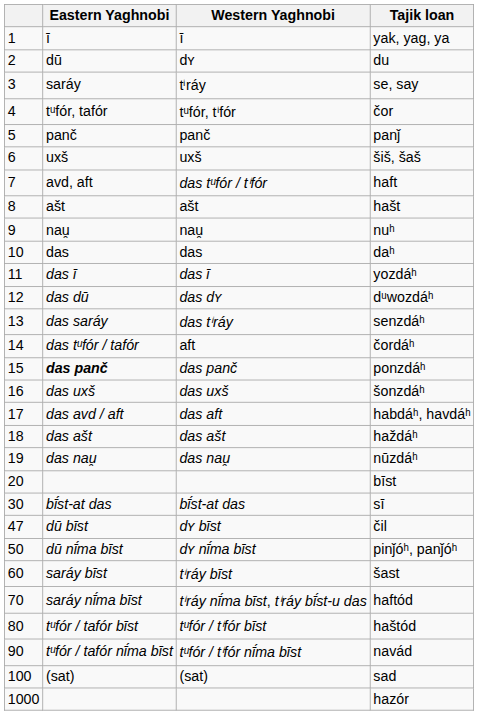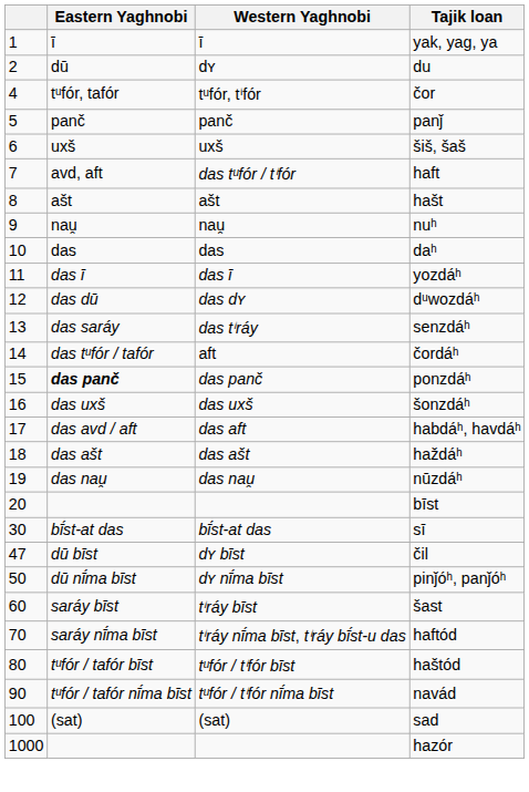 <table class="wikitable">
 <tr>
 <th></th>
 <th>Eastern Yaghnobi</th>
 <th>Western Yaghnobi</th>
 <th>Tajik loan</th>
 </tr>
 <tr>
 <td>1</td>
 <td>ī</td>
 <td>ī</td>
 <td>yak, yag, ya</td>
 </tr>
 <tr>
 <td>2</td>
 <td>dū</td>
 <td>dʏ</td>
 <td>du</td>
-</tr>
-<tr>
-<td>3</td>
-<td>saráy</td>
-<td>tⁱráy</td>
-<td>se, say</td>
 </tr>
 <tr>
 <td>4</td>
 <td>tᵘfór, tafór</td>
 <td>tᵘfór, tⁱfór</td>
 <td>čor</td>
 </tr>
 <tr>
 <td>5</td>
 <td>panč</td>
 <td>panč</td>
 <td>panǰ</td>
 </tr>
 <tr>
 <td>6</td>
 <td>uxš</td>
 <td>uxš</td>
 <td>šiš, šaš</td>
 </tr>
 <tr>
 <td>7</td>
 <td>avd, aft</td>
 <td><em>das tᵘfór / tⁱfór</em></td>
 <td>haft</td>
 </tr>
 <tr>
 <td>8</td>
 <td>ašt</td>
 <td>ašt</td>
 <td>hašt</td>
 </tr>
 <tr>
 <td>9</td>
 <td>nau̯</td>
 <td>nau̯</td>
 <td>nuʰ</td>
 </tr>
 <tr>
 <td>10</td>
 <td>das</td>
 <td>das</td>
 <td>daʰ</td>
 </tr>
 <tr>
 <td>11</td>
 <td><em>das ī</em></td>
 <td><em>das ī</em></td>
 <td>yozdáʰ</td>
 </tr>
 <tr>
 <td>12</td>
 <td><em>das dū</em></td>
 <td><em>das dʏ</em></td>
 <td>dᵘwozdáʰ</td>
 </tr>
 <tr>
 <td>13</td>
 <td><em>das saráy</em></td>
 <td><em>das tⁱráy</em></td>
 <td>senzdáʰ</td>
 </tr>
 <tr>
 <td>14</td>
 <td><em>das tᵘfór / tafór</em></td>
 <td>aft</td>
 <td>čordáʰ</td>
 </tr>
 <tr>
 <td>15</td>
 <td><strong><em>das panč</em></strong></td>
 <td><em>das panč</em></td>
 <td>ponzdáʰ</td>
 </tr>
 <tr>
 <td>16</td>
 <td><em>das uxš</em></td>
 <td><em>das uxš</em></td>
 <td>šonzdáʰ</td>
 </tr>
 <tr>
 <td>17</td>
 <td><em>das avd / aft</em></td>
 <td><em>das aft</em></td>
 <td>habdáʰ, havdáʰ</td>
 </tr>
 <tr>
 <td>18</td>
 <td><em>das ašt</em></td>
 <td><em>das ašt</em></td>
 <td>haždáʰ</td>
 </tr>
 <tr>
 <td>19</td>
 <td><em>das nau̯</em></td>
 <td><em>das nau̯</em></td>
 <td>nūzdáʰ</td>
 </tr>
 <tr>
 <td>20</td>
 <td></td>
 <td></td>
 <td>bīst</td>
 </tr>
 <tr>
 <td>30</td>
 <td><em>bī́st-at das</em></td>
 <td><em>bī́st-at das</em></td>
 <td>sī</td>
 </tr>
 <tr>
 <td>47</td>
 <td><em>dū bīst</em></td>
 <td><em>dʏ bīst</em></td>
 <td>čil</td>
 </tr>
 <tr>
 <td>50</td>
 <td><em>dū nī́ma bīst</em></td>
 <td><em>dʏ nī́ma bīst</em></td>
 <td>pinǰóʰ, panǰóʰ</td>
 </tr>
 <tr>
 <td>60</td>
 <td><em>saráy bīst</em></td>
 <td><em>tⁱráy bīst</em></td>
 <td>šast</td>
 </tr>
 <tr>
 <td>70</td>
 <td><em>saráy nī́ma bīst</em></td>
 <td><em>tⁱráy nī́ma bīst</em>, <em>tⁱráy bī́st-u das</em></td>
 <td>haftód</td>
 </tr>
 <tr>
 <td>80</td>
 <td><em>tᵘfór / tafór bīst</em></td>
 <td><em>tᵘfór / tⁱfór bīst</em></td>
 <td>haštód</td>
 </tr>
 <tr>
 <td>90</td>
 <td><em>tᵘfór / tafór nī́ma bīst</em></td>
 <td><em>tᵘfór / tⁱfór nī́ma bīst</em></td>
 <td>navád</td>
 </tr>
 <tr>
 <td>100</td>
 <td>(sat)</td>
 <td>(sat)</td>
 <td>sad</td>
 </tr>
 <tr>
 <td>1000</td>
 <td></td>
 <td></td>
 <td>hazór</td>
 </tr>
 </table>
